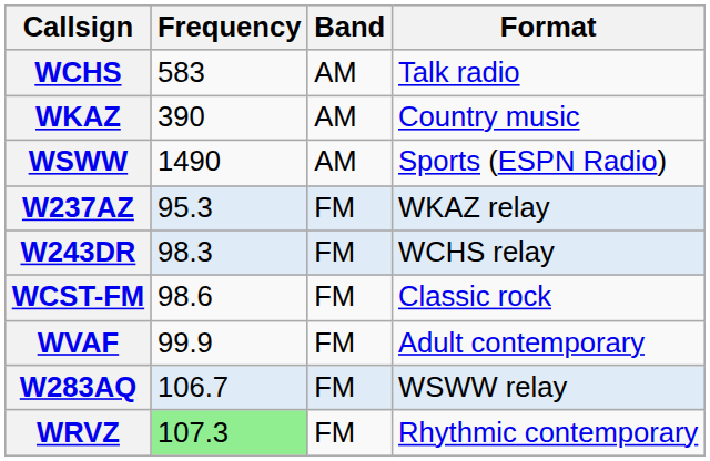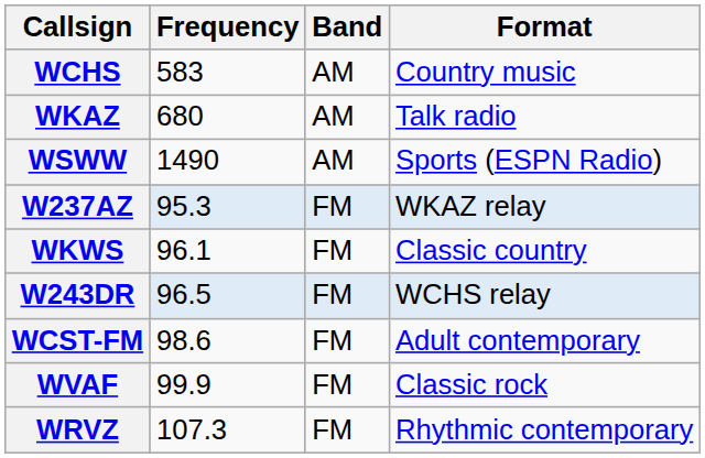 <table class="wikitable sortable">
 <tr>
 <th scope="col">Callsign</th>
 <th scope="col">Frequency</th>
 <th scope="col">Band</th>
 <th scope="col">Format</th>
 </tr>
 <tr>
 <th scope = "row"><a href='#'>WCHS</a></th>
 <td>583</td>
 <td>AM</td>
-<td><a href='#'>Talk radio</a></td>
+<td><a href='#'>Country music</a></td>
 </tr>
 <tr>
 <th scope = "row"><a href='#'>WKAZ</a></th>
-<td>390</td>
+<td>680</td>
 <td>AM</td>
-<td><a href='#'>Country music</a></td>
+<td><a href='#'>Talk radio</a></td>
 </tr>
 <tr>
 <th scope = "row"><a href='#'>WSWW</a></th>
 <td>1490</td>
 <td>AM</td>
 <td><a href='#'>Sports</a> (<a href='#'>ESPN Radio</a>)</td>
 </tr>
 <tr style="background-color:#DFEBF6;">
 <th scope="row"><a href='#'>W237AZ</a></th>
 <td>95.3</td>
 <td>FM</td>
 <td>WKAZ relay</td>
 </tr>
+<tr>
+<th scope = "row"><a href='#'>WKWS</a></th>
+<td>96.1</td>
+<td>FM</td>
+<td><a href='#'>Classic country</a></td>
+</tr>
 <tr style="background-color:#DFEBF6;">
 <th scope="row"><a href='#'>W243DR</a></th>
-<td>98.3</td>
+<td>96.5</td>
 <td>FM</td>
 <td>WCHS relay</td>
 </tr>
 <tr>
 <th scope = "row"><a href='#'>WCST-FM</a></th>
 <td>98.6</td>
 <td>FM</td>
-<td><a href='#'>Classic rock</a></td>
+<td><a href='#'>Adult contemporary</a></td>
 </tr>
 <tr>
 <th scope = "row"><a href='#'>WVAF</a></th>
 <td>99.9</td>
 <td>FM</td>
-<td><a href='#'>Adult contemporary</a></td>
-</tr>
-<tr style="background-color:#DFEBF6;">
-<th scope="row"><a href='#'>W283AQ</a></th>
-<td>106.7</td>
-<td>FM</td>
-<td>WSWW relay</td>
+<td><a href='#'>Classic rock</a></td>
 </tr>
 <tr>
 <th scope = "row"><a href='#'>WRVZ</a></th>
-<td style="background: lightgreen;">107.3</td>
+<td>107.3</td>
 <td>FM</td>
 <td><a href='#'>Rhythmic contemporary</a></td>
 </tr>
 </table>
